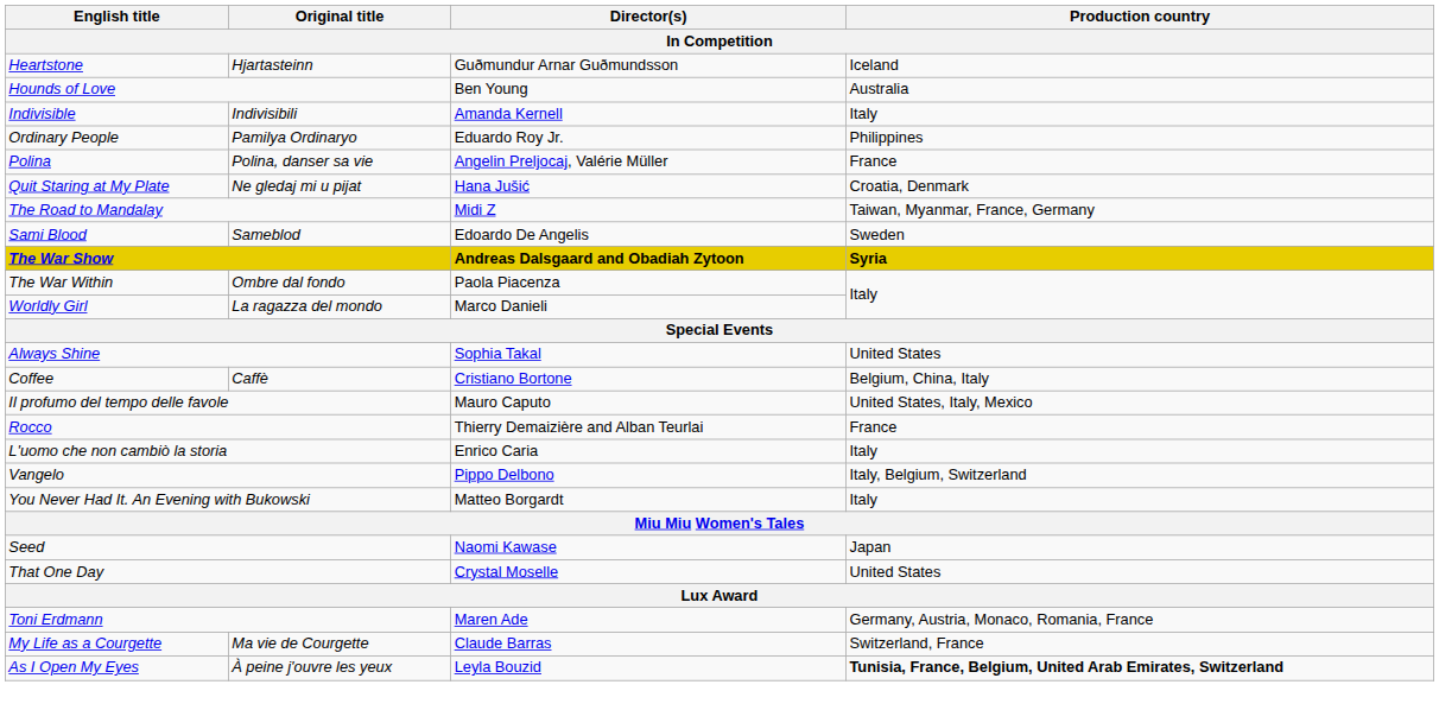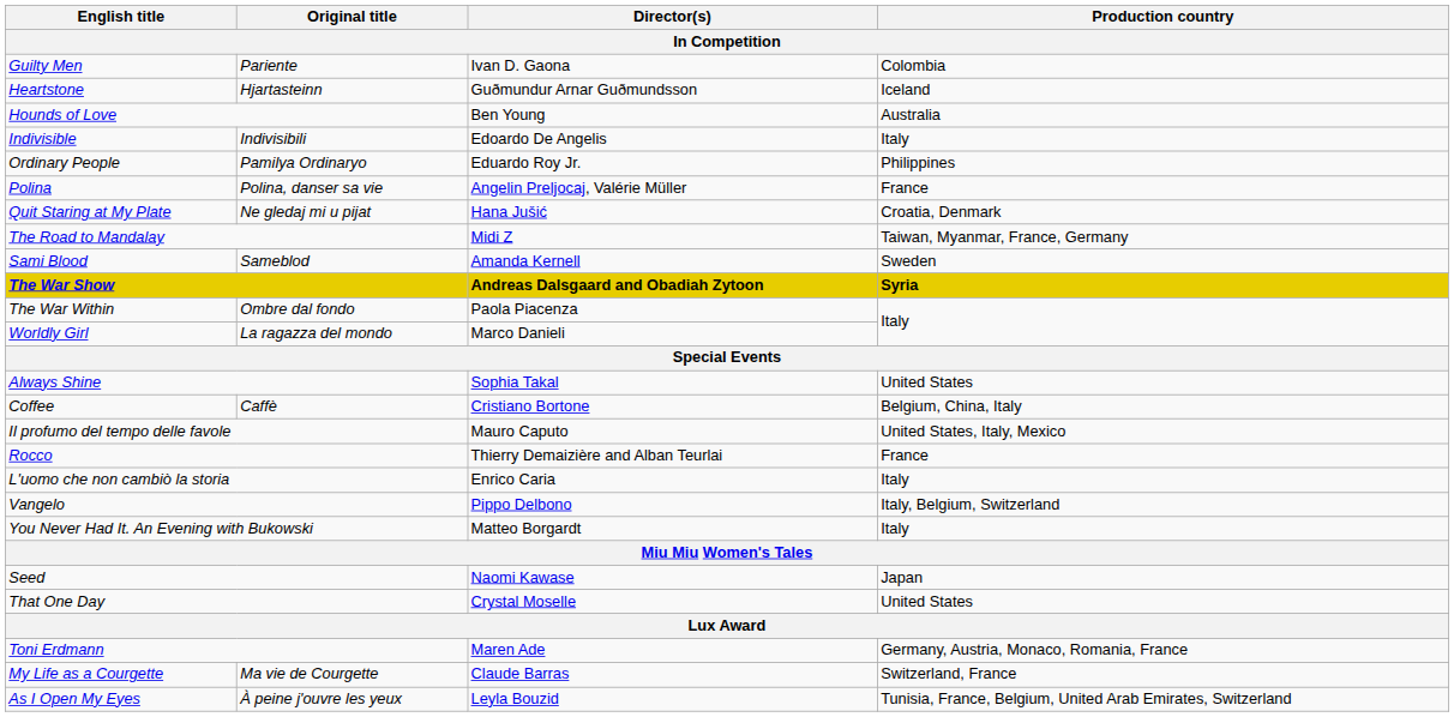 <table class="wikitable" style="width:95%; margin-bottom:0px">
 <tr>
 <th>English title</th>
 <th>Original title</th>
 <th>Director(s)</th>
 <th>Production country</th>
 </tr>
 <tr>
 <th colspan="4">In Competition</th>
+</tr>
+<tr>
+<td><em><a href='#'>Guilty Men</a></em></td>
+<td><em>Pariente</em></td>
+<td data-sort-value="Gaona">Ivan D. Gaona</td>
+<td>Colombia</td>
 </tr>
 <tr>
 <td><em><a href='#'>Heartstone</a></em></td>
 <td><em>Hjartasteinn</em></td>
 <td data-sort-value="Guðmundsson">Guðmundur Arnar Guðmundsson</td>
 <td>Iceland</td>
 </tr>
 <tr>
 <td colspan="2"><em><a href='#'>Hounds of Love</a></em></td>
 <td data-sort-value="Young">Ben Young</td>
 <td>Australia</td>
 </tr>
 <tr>
 <td><em><a href='#'>Indivisible</a></em></td>
 <td><em>Indivisibili</em></td>
-<td data-sort-value="Kernell"><a href='#'>Amanda Kernell</a></td>
+<td data-sort-value="De Angelis">Edoardo De Angelis</td>
 <td>Italy</td>
 </tr>
 <tr>
 <td><em>Ordinary People</em></td>
 <td><em>Pamilya Ordinaryo</em></td>
 <td data-sort-value="Roy">Eduardo Roy Jr.</td>
 <td>Philippines</td>
 </tr>
 <tr>
 <td><em><a href='#'>Polina</a></em></td>
 <td><em>Polina, danser sa vie</em></td>
 <td data-sort-value="Preljocaj"><a href='#'>Angelin Preljocaj</a>, Valérie Müller</td>
 <td>France</td>
 </tr>
 <tr>
 <td><em><a href='#'>Quit Staring at My Plate</a></em></td>
 <td><em>Ne gledaj mi u pijat</em></td>
 <td data-sort-value="Jusić"><a href='#'>Hana Jušić</a></td>
 <td>Croatia, Denmark</td>
 </tr>
 <tr>
 <td colspan=2 data-sort-value="Road"><em><a href='#'>The Road to Mandalay</a></em></td>
 <td><a href='#'>Midi Z</a></td>
 <td>Taiwan, Myanmar, France, Germany</td>
 </tr>
 <tr>
 <td><em><a href='#'>Sami Blood</a></em></td>
 <td><em>Sameblod</em></td>
-<td data-sort-value="De Angelis">Edoardo De Angelis</td>
+<td data-sort-value="Kernell"><a href='#'>Amanda Kernell</a></td>
 <td>Sweden</td>
 </tr>
 <tr style="background:#E7CD00;">
 <td colspan=2 data-sort-value="War"><strong><em><a href='#'>The War Show</a></em></strong></td>
 <td data-sort-value="Dalsgaard"><strong>Andreas Dalsgaard and Obadiah Zytoon</strong></td>
 <td><strong>Syria</strong></td>
 </tr>
 <tr>
 <td><em>The War Within</em></td>
 <td><em>Ombre dal fondo</em></td>
 <td data-sort-value="Piacenza">Paola Piacenza</td>
 <td rowspan="2">Italy</td>
 </tr>
 <tr>
 <td><em><a href='#'>Worldly Girl</a></em></td>
 <td data-sort-value="Ragazza"><em>La ragazza del mondo</em></td>
 <td data-sort-value="Danieli">Marco Danieli</td>
 </tr>
 <tr>
 <th colspan="4">Special Events</th>
 </tr>
 <tr>
 <td colspan="2"><em><a href='#'>Always Shine</a></em></td>
 <td><a href='#'>Sophia Takal</a></td>
 <td>United States</td>
 </tr>
 <tr>
 <td><em>Coffee</em></td>
 <td><em>Caffè</em></td>
 <td><a href='#'>Cristiano Bortone</a></td>
 <td>Belgium, China, Italy</td>
 </tr>
 <tr>
 <td colspan="2"><em>Il profumo del tempo delle favole</em></td>
 <td>Mauro Caputo</td>
 <td>United States, Italy, Mexico</td>
 </tr>
 <tr>
 <td colspan="2"><em><a href='#'>Rocco</a></em></td>
 <td>Thierry Demaizière and Alban Teurlai</td>
 <td>France</td>
 </tr>
 <tr>
 <td colspan="2"><em>L'uomo che non cambiò la storia</em></td>
 <td>Enrico Caria</td>
 <td>Italy</td>
 </tr>
 <tr>
 <td colspan="2"><em>Vangelo</em></td>
 <td><a href='#'>Pippo Delbono</a></td>
 <td>Italy, Belgium, Switzerland</td>
 </tr>
 <tr>
 <td colspan="2"><em>You Never Had It. An Evening with Bukowski</em></td>
 <td>Matteo Borgardt</td>
 <td>Italy</td>
 </tr>
 <tr>
 <th colspan="4"><a href='#'>Miu Miu</a> <a href='#'>Women's Tales</a></th>
 </tr>
 <tr>
 <td colspan="2"><em>Seed</em></td>
 <td><a href='#'>Naomi Kawase</a></td>
 <td>Japan</td>
 </tr>
 <tr>
 <td colspan="2"><em>That One Day</em></td>
 <td><a href='#'>Crystal Moselle</a></td>
 <td>United States</td>
 </tr>
 <tr>
 <th colspan="4">Lux Award</th>
 </tr>
 <tr>
 <td colspan="2"><em><a href='#'>Toni Erdmann</a></em></td>
 <td><a href='#'>Maren Ade</a></td>
 <td>Germany, Austria, Monaco, Romania, France</td>
 </tr>
 <tr>
 <td><em><a href='#'>My Life as a Courgette</a></em></td>
 <td><em>Ma vie de Courgette</em></td>
 <td><a href='#'>Claude Barras</a></td>
 <td>Switzerland, France</td>
 </tr>
 <tr>
 <td><em><a href='#'>As I Open My Eyes</a></em></td>
 <td><em>À peine j'ouvre les yeux</em></td>
 <td><a href='#'>Leyla Bouzid</a></td>
-<td><strong>Tunisia, France, Belgium, United Arab Emirates, Switzerland</strong></td>
+<td>Tunisia, France, Belgium, United Arab Emirates, Switzerland</td>
 </tr>
 </table>
